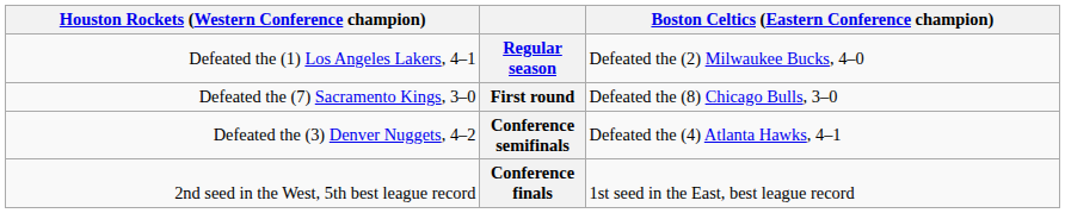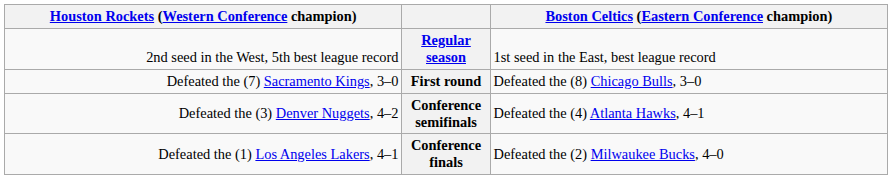 <table style="width:100%; font-size:90%" class="wikitable">
 <tr valign=top>
 <th colspan="2" style="width:45%;"><a href='#'>Houston Rockets</a> (<a href='#'>Western Conference</a> champion)</th>
 <th></th>
 <th colspan="2" style="width:45%;"><a href='#'>Boston Celtics</a> (<a href='#'>Eastern Conference</a> champion)</th>
 </tr>
 <tr>
-<td align=right>Defeated the (1) <a href='#'>Los Angeles Lakers</a>, 4–1</td>
+<td align=right><br>2nd seed in the West, 5th best league record</td>
 <th colspan=2><a href='#'>Regular season</a></th>
-<td>Defeated the (2) <a href='#'>Milwaukee Bucks</a>, 4–0</td>
+<td><br>1st seed in the East, best league record</td>
 </tr>
 <tr>
 <td align=right>Defeated the (7) <a href='#'>Sacramento Kings</a>, 3–0</td>
 <th colspan=2>First round</th>
 <td>Defeated the (8) <a href='#'>Chicago Bulls</a>, 3–0</td>
 </tr>
 <tr>
 <td align=right>Defeated the (3) <a href='#'>Denver Nuggets</a>, 4–2</td>
 <th colspan=2>Conference semifinals</th>
 <td>Defeated the (4) <a href='#'>Atlanta Hawks</a>, 4–1</td>
 </tr>
 <tr>
-<td align=right><br>2nd seed in the West, 5th best league record</td>
+<td align=right>Defeated the (1) <a href='#'>Los Angeles Lakers</a>, 4–1</td>
 <th colspan=2>Conference finals</th>
-<td><br>1st seed in the East, best league record</td>
+<td>Defeated the (2) <a href='#'>Milwaukee Bucks</a>, 4–0</td>
 </tr>
 </table>
